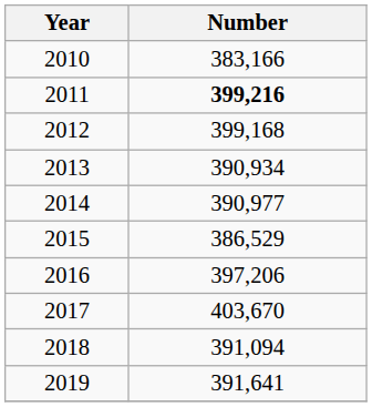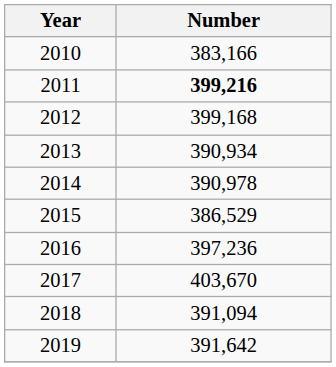 <table class="wikitable">
 <tr>
 <th scope="col" style="width:80px;">Year</th>
 <th scope="col" style="width:160px;">Number</th>
 </tr>
 <tr align=center>
 <td>2010</td>
 <td>383,166</td>
 </tr>
 <tr align=center>
 <td>2011</td>
 <td><strong>399,216</strong></td>
 </tr>
 <tr align=center>
 <td>2012</td>
 <td>399,168</td>
 </tr>
 <tr align=center>
 <td>2013</td>
 <td>390,934</td>
 </tr>
 <tr align=center>
 <td>2014</td>
-<td>390,977</td>
+<td>390,978</td>
 </tr>
 <tr align=center>
 <td>2015</td>
 <td>386,529</td>
 </tr>
 <tr align=center>
 <td>2016</td>
-<td>397,206</td>
+<td>397,236</td>
 </tr>
 <tr align=center>
 <td>2017</td>
 <td>403,670</td>
 </tr>
 <tr align=center>
 <td>2018</td>
 <td>391,094</td>
 </tr>
 <tr align=center>
 <td>2019</td>
-<td>391,641</td>
+<td>391,642</td>
 </tr>
 <tr>
 </tr>
 </table>
